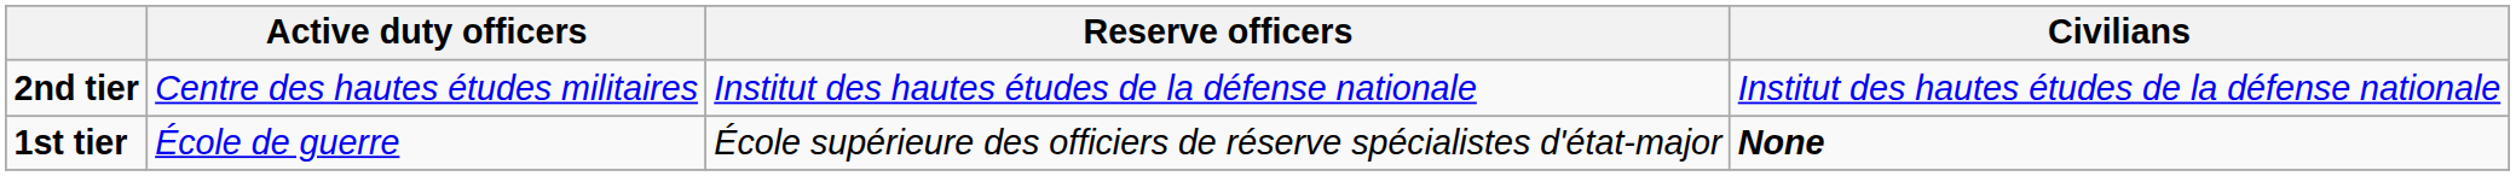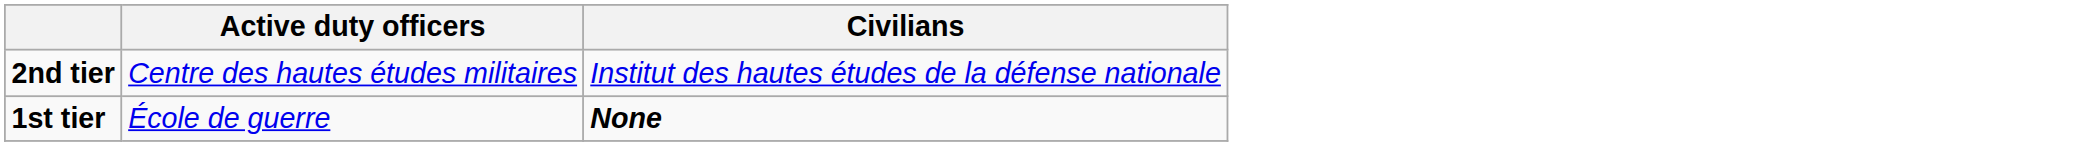 <table class="wikitable">
 <tr>
 <th></th>
 <th>Active duty officers</th>
-<th>Reserve officers</th>
 <th>Civilians</th>
 </tr>
 <tr>
 <td><strong>2nd tier</strong></td>
 <td><em><a href='#'>Centre des hautes études militaires</a></em></td>
 <td><em><a href='#'>Institut des hautes études de la défense nationale</a></em></td>
-<td><em><a href='#'>Institut des hautes études de la défense nationale</a></em></td>
 </tr>
 <tr>
 <td><strong>1st tier</strong></td>
 <td><em><a href='#'>École de guerre</a></em></td>
-<td><em>École supérieure des officiers de réserve spécialistes d'état-major</em></td>
 <td><strong><em>None</em></strong></td>
 </tr>
 </table>
